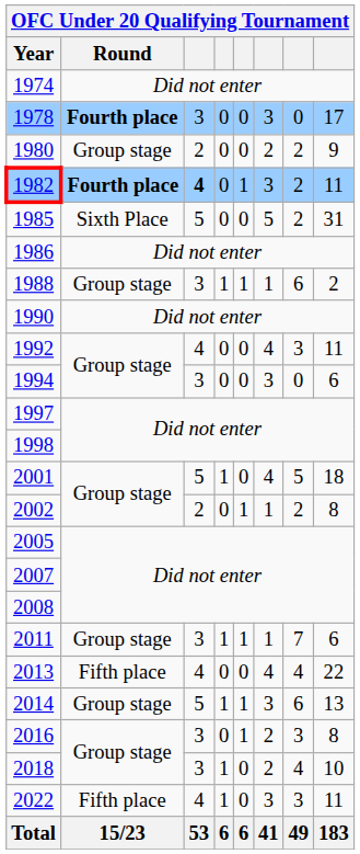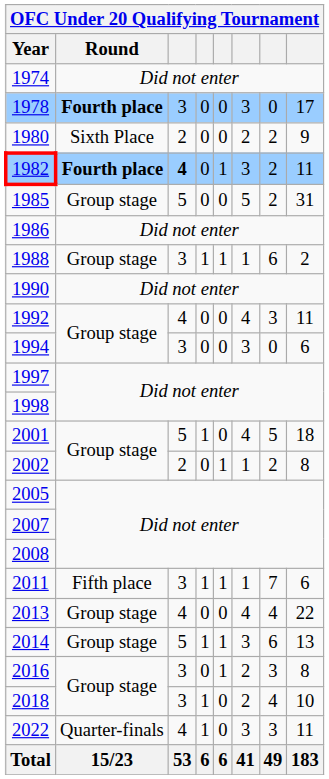 <table class="wikitable" style="text-align: center;">
 <tr>
 <th colspan=8><a href='#'>OFC Under 20 Qualifying Tournament</a></th>
 </tr>
 <tr>
 <th width=>Year</th>
 <th width=>Round</th>
 <th width=></th>
 <th width=></th>
 <th width=></th>
 <th width=></th>
 <th width=></th>
 <th width=></th>
 </tr>
 <tr>
 <td> <a href='#'>1974</a></td>
 <td colspan=7 align=center><em>Did not enter</em></td>
 </tr>
 <tr style="background:#9acdff">
 <td> <a href='#'>1978</a></td>
 <td><strong>Fourth place</strong></td>
 <td>3</td>
 <td>0</td>
 <td>0</td>
 <td>3</td>
 <td>0</td>
 <td>17</td>
 </tr>
 <tr>
 <td> <a href='#'>1980</a></td>
-<td>Group stage</td>
+<td>Sixth Place</td>
 <td>2</td>
 <td>0</td>
 <td>0</td>
 <td>2</td>
 <td>2</td>
 <td>9</td>
 </tr>
 <tr style="background:#9acdff">
 <td style="border: 3px solid red"> <a href='#'>1982</a></td>
 <td><strong>Fourth place</strong></td>
 <td><strong>4</strong></td>
 <td>0</td>
 <td>1</td>
 <td>3</td>
 <td>2</td>
 <td>11</td>
 </tr>
 <tr>
 <td> <a href='#'>1985</a></td>
-<td>Sixth Place</td>
+<td>Group stage</td>
 <td>5</td>
 <td>0</td>
 <td>0</td>
 <td>5</td>
 <td>2</td>
 <td>31</td>
 </tr>
 <tr>
 <td> <a href='#'>1986</a></td>
 <td colspan=7 align=center><em>Did not enter</em></td>
 </tr>
 <tr>
 <td> <a href='#'>1988</a></td>
 <td>Group stage</td>
 <td>3</td>
 <td>1</td>
 <td>1</td>
 <td>1</td>
 <td>6</td>
 <td>2</td>
 </tr>
 <tr>
 <td> <a href='#'>1990</a></td>
 <td colspan=7 align=center><em>Did not enter</em></td>
 </tr>
 <tr>
 <td> <a href='#'>1992</a></td>
 <td rowspan=2>Group stage</td>
 <td>4</td>
 <td>0</td>
 <td>0</td>
 <td>4</td>
 <td>3</td>
 <td>11</td>
 </tr>
 <tr>
 <td> <a href='#'>1994</a></td>
 <td>3</td>
 <td>0</td>
 <td>0</td>
 <td>3</td>
 <td>0</td>
 <td>6</td>
 </tr>
 <tr bgcolor=>
 <td> <a href='#'>1997</a></td>
 <td colspan=7 rowspan=2 align=center><em>Did not enter</em></td>
 </tr>
 <tr>
 <td> <a href='#'>1998</a></td>
 </tr>
 <tr>
 <td>  <a href='#'>2001</a></td>
 <td rowspan=2>Group stage</td>
 <td>5</td>
 <td>1</td>
 <td>0</td>
 <td>4</td>
 <td>5</td>
 <td>18</td>
 </tr>
 <tr bgcolor=>
 <td>  <a href='#'>2002</a></td>
 <td>2</td>
 <td>0</td>
 <td>1</td>
 <td>1</td>
 <td>2</td>
 <td>8</td>
 </tr>
 <tr bgcolor=>
 <td> <a href='#'>2005</a></td>
 <td colspan=7 rowspan=3 align=center><em>Did not enter</em></td>
 </tr>
 <tr bgcolor=>
 <td> <a href='#'>2007</a></td>
 </tr>
 <tr bgcolor=>
 <td> <a href='#'>2008</a></td>
 </tr>
 <tr bgcolor=>
 <td> <a href='#'>2011</a></td>
-<td>Group stage</td>
+<td>Fifth place</td>
 <td>3</td>
 <td>1</td>
 <td>1</td>
 <td>1</td>
 <td>7</td>
 <td>6</td>
 </tr>
 <tr>
 <td> <a href='#'>2013</a></td>
-<td>Fifth place</td>
+<td>Group stage</td>
 <td>4</td>
 <td>0</td>
 <td>0</td>
 <td>4</td>
 <td>4</td>
 <td>22</td>
 </tr>
 <tr>
 <td> <a href='#'>2014</a></td>
 <td>Group stage</td>
 <td>5</td>
 <td>1</td>
 <td>1</td>
 <td>3</td>
 <td>6</td>
 <td>13</td>
 </tr>
 <tr>
 <td>  <a href='#'>2016</a></td>
 <td rowspan=2>Group stage</td>
 <td>3</td>
 <td>0</td>
 <td>1</td>
 <td>2</td>
 <td>3</td>
 <td>8</td>
 </tr>
 <tr>
 <td>  <a href='#'>2018</a></td>
 <td>3</td>
 <td>1</td>
 <td>0</td>
 <td>2</td>
 <td>4</td>
 <td>10</td>
 </tr>
 <tr>
 <td> <a href='#'>2022</a></td>
-<td>Fifth place</td>
+<td>Quarter-finals</td>
 <td>4</td>
 <td>1</td>
 <td>0</td>
 <td>3</td>
 <td>3</td>
 <td>11</td>
 </tr>
 <tr>
 <th><strong>Total</strong></th>
 <th><strong>15/23</strong></th>
 <th><strong>53</strong></th>
 <th><strong>6</strong></th>
 <th><strong>6</strong></th>
 <th><strong>41</strong></th>
 <th><strong>49</strong></th>
 <th><strong>183</strong></th>
 </tr>
 </table>
